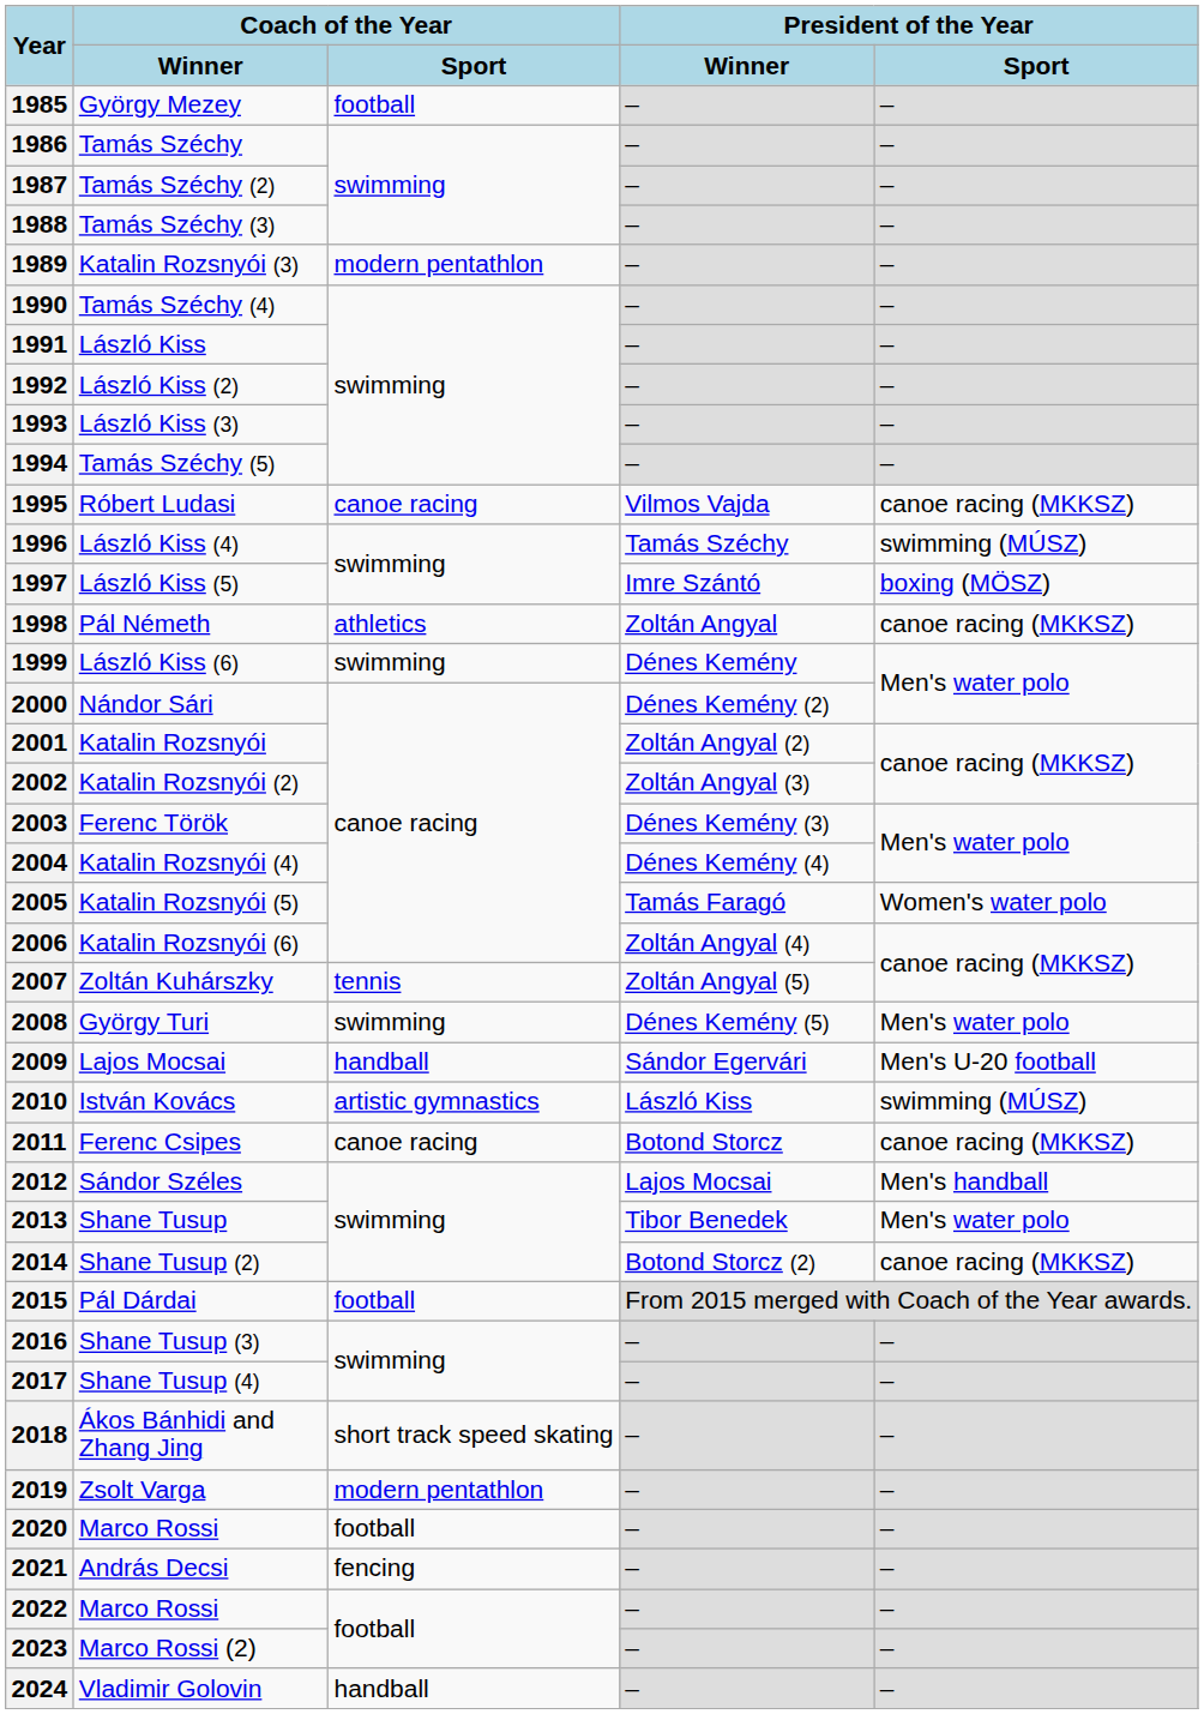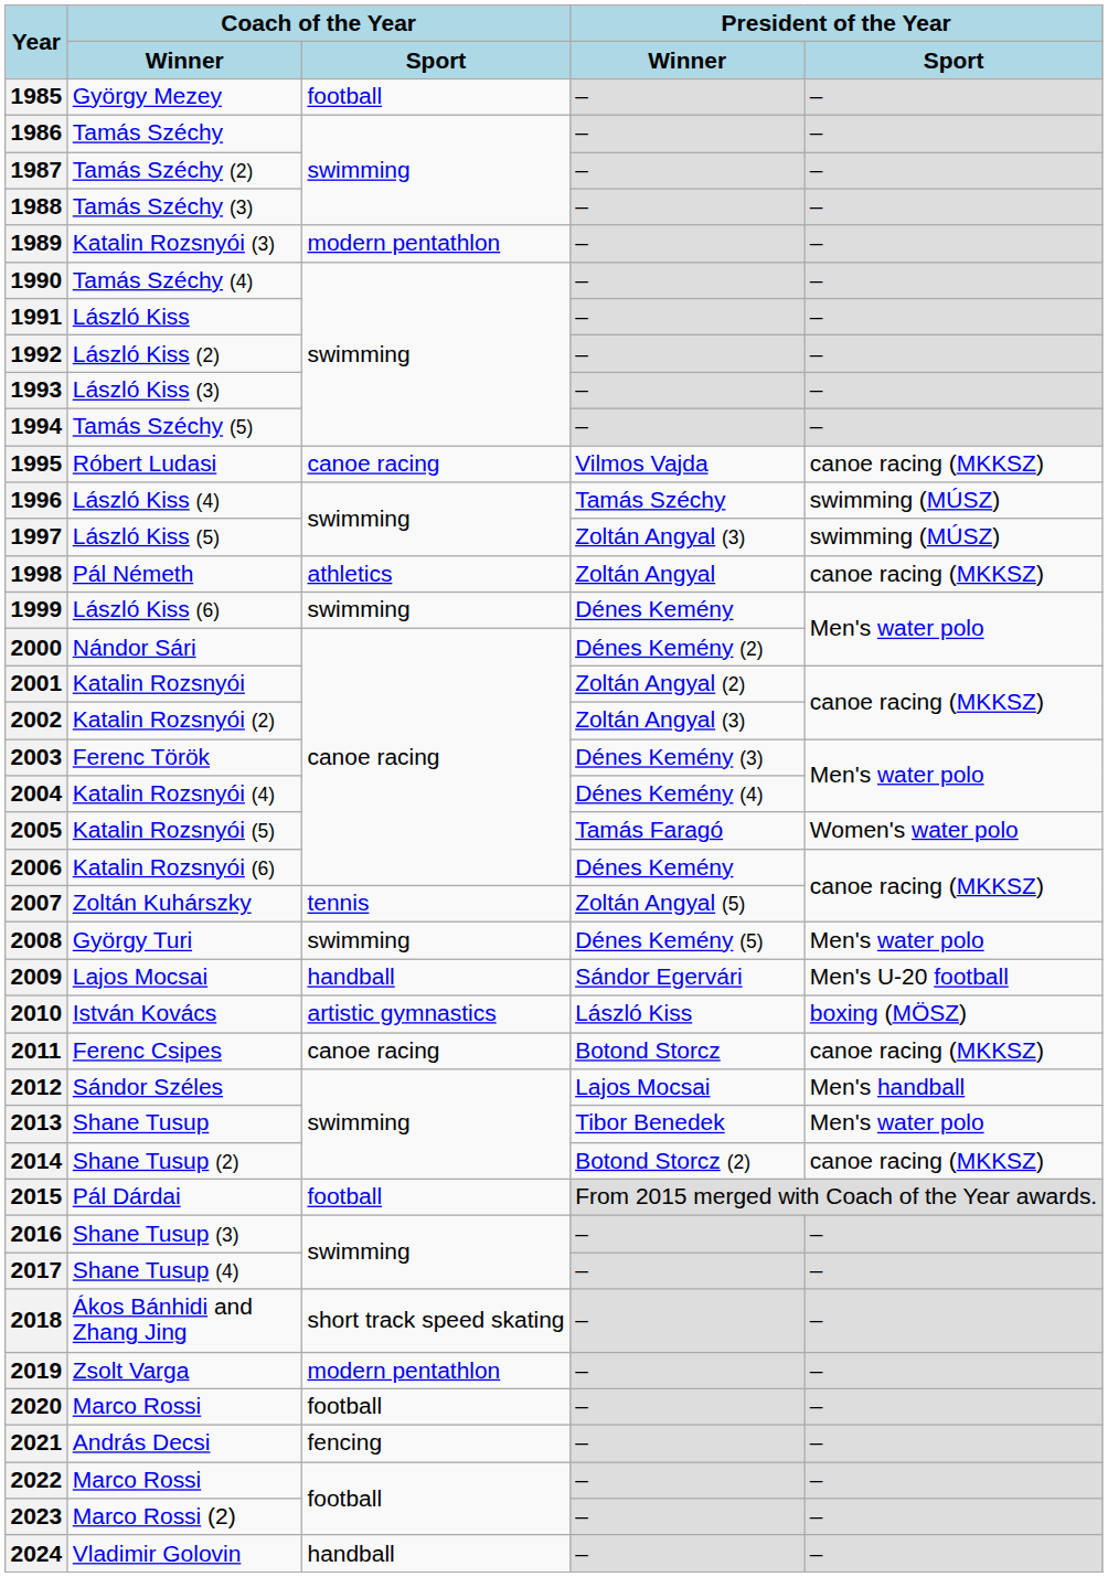 <table class="wikitable">
 <tr>
 <th style="background:lightblue" rowspan=2>Year</th>
 <th style="background:lightblue" colspan=2>Coach of the Year</th>
 <th style="background:lightblue" colspan=2>President of the Year</th>
 </tr>
 <tr>
 <th width=155; style="background:lightblue">Winner</th>
 <th style="background:lightblue">Sport</th>
 <th width=155; style="background:lightblue">Winner</th>
 <th style="background:lightblue">Sport</th>
 </tr>
 <tr>
 <th>1985</th>
 <td><a href='#'>György Mezey</a></td>
 <td> <a href='#'>football</a></td>
 <td style="background:#DDDDDD;">–</td>
 <td style="background:#DDDDDD;">–</td>
 </tr>
 <tr>
 <th>1986</th>
 <td><a href='#'>Tamás Széchy</a></td>
 <td rowspan="3"> <a href='#'>swimming</a></td>
 <td style="background:#DDDDDD;">–</td>
 <td style="background:#DDDDDD;">–</td>
 </tr>
 <tr>
 <th>1987</th>
 <td><a href='#'>Tamás Széchy</a> <small>(2)</small></td>
 <td style="background:#DDDDDD;">–</td>
 <td style="background:#DDDDDD;">–</td>
 </tr>
 <tr>
 <th>1988</th>
 <td><a href='#'>Tamás Széchy</a> <small>(3)</small></td>
 <td style="background:#DDDDDD;">–</td>
 <td style="background:#DDDDDD;">–</td>
 </tr>
 <tr>
 <th>1989</th>
 <td><a href='#'>Katalin Rozsnyói</a> <small>(3)</small></td>
 <td> <a href='#'>modern pentathlon</a></td>
 <td style="background:#DDDDDD;">–</td>
 <td style="background:#DDDDDD;">–</td>
 </tr>
 <tr>
 <th>1990</th>
 <td><a href='#'>Tamás Széchy</a> <small>(4)</small></td>
 <td rowspan="5"> swimming</td>
 <td style="background:#DDDDDD;">–</td>
 <td style="background:#DDDDDD;">–</td>
 </tr>
 <tr>
 <th>1991</th>
 <td><a href='#'>László Kiss</a></td>
 <td style="background:#DDDDDD;">–</td>
 <td style="background:#DDDDDD;">–</td>
 </tr>
 <tr>
 <th>1992</th>
 <td><a href='#'>László Kiss</a> <small>(2)</small></td>
 <td style="background:#DDDDDD;">–</td>
 <td style="background:#DDDDDD;">–</td>
 </tr>
 <tr>
 <th>1993</th>
 <td><a href='#'>László Kiss</a> <small>(3)</small></td>
 <td style="background:#DDDDDD;">–</td>
 <td style="background:#DDDDDD;">–</td>
 </tr>
 <tr>
 <th>1994</th>
 <td><a href='#'>Tamás Széchy</a> <small>(5)</small></td>
 <td style="background:#DDDDDD;">–</td>
 <td style="background:#DDDDDD;">–</td>
 </tr>
 <tr>
 <th>1995</th>
 <td><a href='#'>Róbert Ludasi</a></td>
 <td> <a href='#'>canoe racing</a></td>
 <td><a href='#'>Vilmos Vajda</a></td>
 <td> canoe racing (<a href='#'>MKKSZ</a>)</td>
 </tr>
 <tr>
 <th>1996</th>
 <td><a href='#'>László Kiss</a> <small>(4)</small></td>
 <td rowspan="2"> swimming</td>
 <td><a href='#'>Tamás Széchy</a></td>
 <td> swimming (<a href='#'>MÚSZ</a>)</td>
 </tr>
 <tr>
 <th>1997</th>
 <td><a href='#'>László Kiss</a> <small>(5)</small></td>
-<td><a href='#'>Imre Szántó</a></td>
-<td> <a href='#'>boxing</a> (<a href='#'>MÖSZ</a>)</td>
+<td><a href='#'>Zoltán Angyal</a> <small>(3)</small></td>
+<td> swimming (<a href='#'>MÚSZ</a>)</td>
 </tr>
 <tr>
 <th>1998</th>
 <td><a href='#'>Pál Németh</a></td>
 <td> <a href='#'>athletics</a></td>
 <td><a href='#'>Zoltán Angyal</a></td>
 <td> canoe racing (<a href='#'>MKKSZ</a>)</td>
 </tr>
 <tr>
 <th>1999</th>
 <td><a href='#'>László Kiss</a> <small>(6)</small></td>
 <td> swimming</td>
 <td><a href='#'>Dénes Kemény</a></td>
 <td rowspan="2"> Men's <a href='#'>water polo</a></td>
 </tr>
 <tr>
 <th>2000</th>
 <td><a href='#'>Nándor Sári</a></td>
 <td rowspan="7"> canoe racing</td>
 <td><a href='#'>Dénes Kemény</a> <small>(2)</small></td>
 </tr>
 <tr>
 <th>2001</th>
 <td><a href='#'>Katalin Rozsnyói</a></td>
 <td><a href='#'>Zoltán Angyal</a> <small>(2)</small></td>
 <td rowspan="2"> canoe racing (<a href='#'>MKKSZ</a>)</td>
 </tr>
 <tr>
 <th>2002</th>
 <td><a href='#'>Katalin Rozsnyói</a> <small>(2)</small></td>
 <td><a href='#'>Zoltán Angyal</a> <small>(3)</small></td>
 </tr>
 <tr>
 <th>2003</th>
 <td><a href='#'>Ferenc Török</a></td>
 <td><a href='#'>Dénes Kemény</a> <small>(3)</small></td>
 <td rowspan="2"> Men's <a href='#'>water polo</a></td>
 </tr>
 <tr>
 <th>2004</th>
 <td><a href='#'>Katalin Rozsnyói</a> <small>(4)</small></td>
 <td><a href='#'>Dénes Kemény</a> <small>(4)</small></td>
 </tr>
 <tr>
 <th>2005</th>
 <td><a href='#'>Katalin Rozsnyói</a> <small>(5)</small></td>
 <td><a href='#'>Tamás Faragó</a></td>
 <td> Women's <a href='#'>water polo</a></td>
 </tr>
 <tr>
 <th>2006</th>
 <td><a href='#'>Katalin Rozsnyói</a> <small>(6)</small></td>
-<td><a href='#'>Zoltán Angyal</a> <small>(4)</small></td>
+<td><a href='#'>Dénes Kemény</a></td>
 <td rowspan="2"> canoe racing (<a href='#'>MKKSZ</a>)</td>
 </tr>
 <tr>
 <th>2007</th>
 <td><a href='#'>Zoltán Kuhárszky</a></td>
 <td> <a href='#'>tennis</a></td>
 <td><a href='#'>Zoltán Angyal</a> <small>(5)</small></td>
 </tr>
 <tr>
 <th>2008</th>
 <td><a href='#'>György Turi</a></td>
 <td> swimming</td>
 <td><a href='#'>Dénes Kemény</a> <small>(5)</small></td>
 <td> Men's <a href='#'>water polo</a></td>
 </tr>
 <tr>
 <th>2009</th>
 <td><a href='#'>Lajos Mocsai</a></td>
 <td> <a href='#'>handball</a></td>
 <td><a href='#'>Sándor Egervári</a></td>
 <td> Men's U-20 <a href='#'>football</a></td>
 </tr>
 <tr>
 <th>2010</th>
 <td><a href='#'>István Kovács</a></td>
 <td> <a href='#'>artistic gymnastics</a></td>
 <td><a href='#'>László Kiss</a></td>
-<td> swimming (<a href='#'>MÚSZ</a>)</td>
+<td> <a href='#'>boxing</a> (<a href='#'>MÖSZ</a>)</td>
 </tr>
 <tr>
 <th>2011</th>
 <td><a href='#'>Ferenc Csipes</a></td>
 <td> canoe racing</td>
 <td><a href='#'>Botond Storcz</a></td>
 <td> canoe racing (<a href='#'>MKKSZ</a>)</td>
 </tr>
 <tr>
 <th>2012</th>
 <td><a href='#'>Sándor Széles</a></td>
 <td rowspan="3"> swimming</td>
 <td><a href='#'>Lajos Mocsai</a></td>
 <td> Men's <a href='#'>handball</a></td>
 </tr>
 <tr>
 <th>2013</th>
 <td><a href='#'>Shane Tusup</a></td>
 <td><a href='#'>Tibor Benedek</a></td>
 <td> Men's <a href='#'>water polo</a></td>
 </tr>
 <tr>
 <th>2014</th>
 <td><a href='#'>Shane Tusup</a> <small>(2)</small></td>
 <td><a href='#'>Botond Storcz</a> <small>(2)</small></td>
 <td> canoe racing (<a href='#'>MKKSZ</a>)</td>
 </tr>
 <tr>
 <th>2015</th>
 <td><a href='#'>Pál Dárdai</a></td>
 <td> <a href='#'>football</a></td>
 <td colspan=2; style="background:#DDDDDD;">From 2015 merged with Coach of the Year awards.</td>
 </tr>
 <tr>
 <th>2016</th>
 <td><a href='#'>Shane Tusup</a> <small>(3)</small></td>
 <td rowspan="2"> swimming</td>
 <td style="background:#DDDDDD;">–</td>
 <td style="background:#DDDDDD;">–</td>
 </tr>
 <tr>
 <th>2017</th>
 <td><a href='#'>Shane Tusup</a> <small>(4)</small></td>
 <td style="background:#DDDDDD;">–</td>
 <td style="background:#DDDDDD;">–</td>
 </tr>
 <tr>
 <th>2018</th>
 <td><a href='#'>Ákos Bánhidi</a> and <br><a href='#'>Zhang Jing</a></td>
 <td> short track speed skating</td>
 <td style="background:#DDDDDD;">–</td>
 <td style="background:#DDDDDD;">–</td>
 </tr>
 <tr>
 <th>2019</th>
 <td><a href='#'>Zsolt Varga</a></td>
 <td> <a href='#'>modern pentathlon</a></td>
 <td style="background:#DDDDDD;">–</td>
 <td style="background:#DDDDDD;">–</td>
 </tr>
 <tr>
 <th>2020</th>
 <td><a href='#'>Marco Rossi</a></td>
 <td> football</td>
 <td style="background:#DDDDDD;">–</td>
 <td style="background:#DDDDDD;">–</td>
 </tr>
 <tr>
 <th>2021</th>
 <td><a href='#'>András Decsi</a></td>
 <td> fencing</td>
 <td style="background:#DDDDDD;">–</td>
 <td style="background:#DDDDDD;">–</td>
 </tr>
 <tr>
 <th>2022</th>
 <td><a href='#'>Marco Rossi</a></td>
 <td rowspan="2"> football</td>
 <td style="background:#DDDDDD;">–</td>
 <td style="background:#DDDDDD;">–</td>
 </tr>
 <tr>
 <th>2023</th>
 <td><a href='#'>Marco Rossi</a> (2)</td>
 <td style="background:#DDDDDD;">–</td>
 <td style="background:#DDDDDD;">–</td>
 </tr>
 <tr>
 <th>2024</th>
 <td><a href='#'>Vladimir Golovin</a></td>
 <td> handball</td>
 <td style="background:#DDDDDD;">–</td>
 <td style="background:#DDDDDD;">–</td>
 </tr>
 <tr>
 </tr>
 </table>
